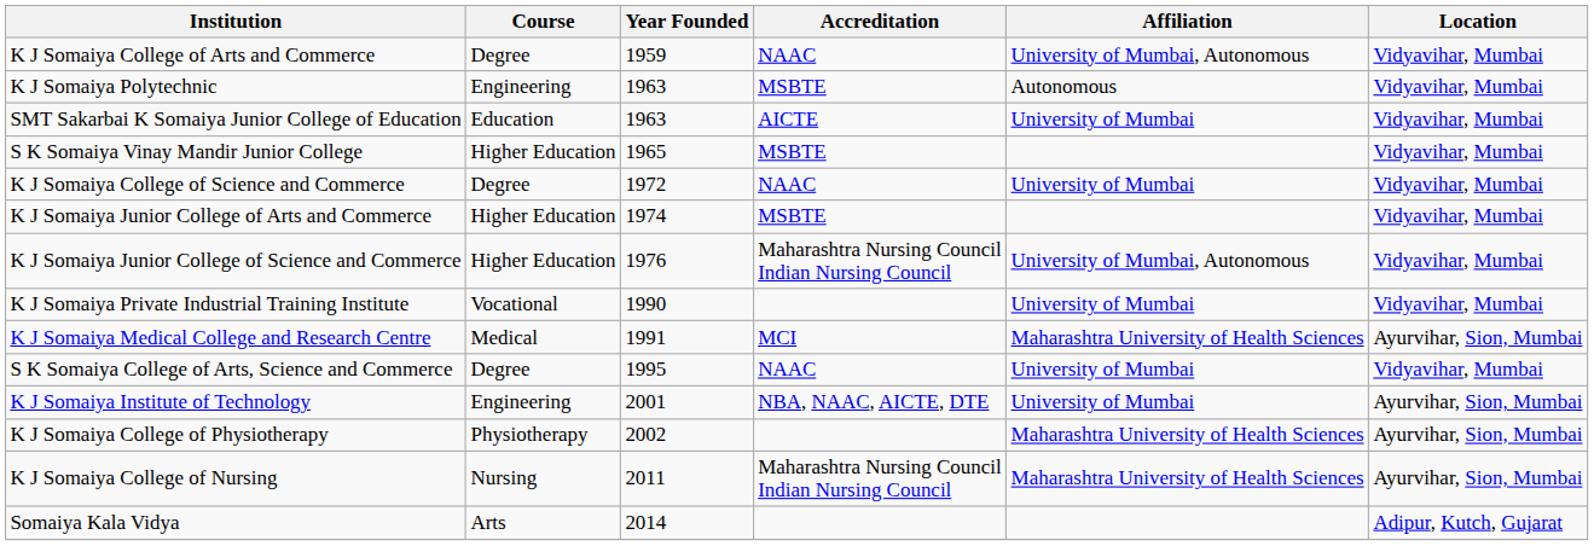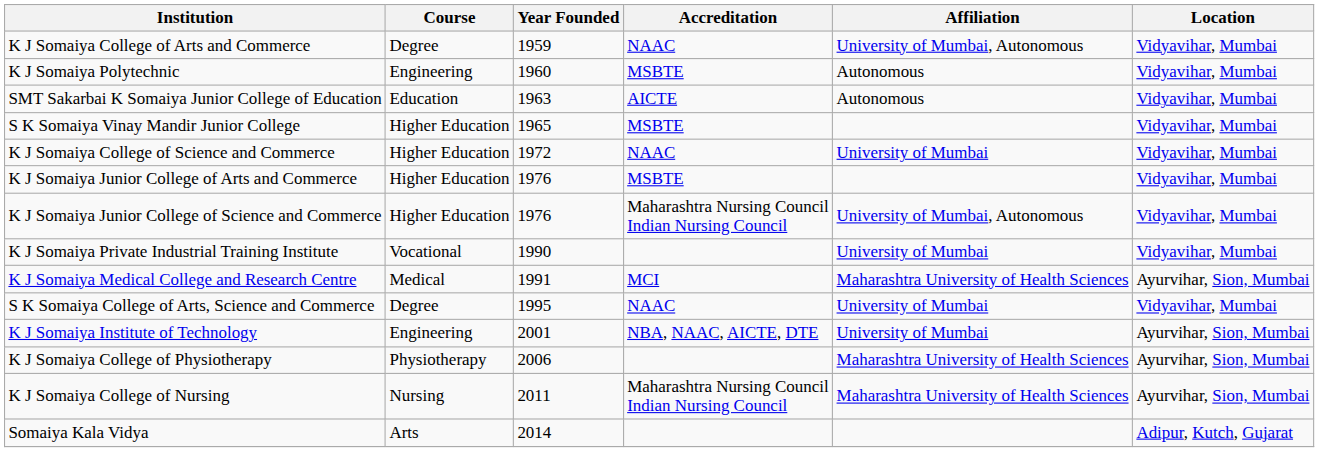 <table class="wikitable">
 <tr>
 <th>Institution</th>
 <th>Course</th>
 <th>Year Founded</th>
 <th>Accreditation</th>
 <th>Affiliation</th>
 <th>Location</th>
 </tr>
 <tr>
 <td>K J Somaiya College of Arts and Commerce</td>
 <td>Degree</td>
 <td>1959</td>
 <td><a href='#'>NAAC</a></td>
 <td><a href='#'>University of Mumbai</a>, Autonomous</td>
 <td><a href='#'>Vidyavihar</a>, <a href='#'>Mumbai</a></td>
 </tr>
 <tr>
 <td>K J Somaiya Polytechnic</td>
 <td>Engineering</td>
-<td>1963</td>
+<td>1960</td>
 <td><a href='#'>MSBTE</a></td>
 <td>Autonomous</td>
 <td><a href='#'>Vidyavihar</a>, <a href='#'>Mumbai</a></td>
 </tr>
 <tr>
 <td>SMT Sakarbai K Somaiya Junior College of Education</td>
 <td>Education</td>
 <td>1963</td>
 <td><a href='#'>AICTE</a></td>
-<td><a href='#'>University of Mumbai</a></td>
+<td>Autonomous</td>
 <td><a href='#'>Vidyavihar</a>, <a href='#'>Mumbai</a></td>
 </tr>
 <tr>
 <td>S K Somaiya Vinay Mandir Junior College</td>
 <td>Higher Education</td>
 <td>1965</td>
 <td><a href='#'>MSBTE</a></td>
 <td></td>
 <td><a href='#'>Vidyavihar</a>, <a href='#'>Mumbai</a></td>
 </tr>
 <tr>
 <td>K J Somaiya College of Science and Commerce</td>
-<td>Degree</td>
+<td>Higher Education</td>
 <td>1972</td>
 <td><a href='#'>NAAC</a></td>
 <td><a href='#'>University of Mumbai</a></td>
 <td><a href='#'>Vidyavihar</a>, <a href='#'>Mumbai</a></td>
 </tr>
 <tr>
 <td>K J Somaiya Junior College of Arts and Commerce</td>
 <td>Higher Education</td>
-<td>1974</td>
+<td>1976</td>
 <td><a href='#'>MSBTE</a></td>
 <td></td>
 <td><a href='#'>Vidyavihar</a>, <a href='#'>Mumbai</a></td>
 </tr>
 <tr>
 <td>K J Somaiya Junior College of Science and Commerce</td>
 <td>Higher Education</td>
 <td>1976</td>
 <td>Maharashtra Nursing Council<br><a href='#'>Indian Nursing Council</a></td>
 <td><a href='#'>University of Mumbai</a>, Autonomous</td>
 <td><a href='#'>Vidyavihar</a>, <a href='#'>Mumbai</a></td>
 </tr>
 <tr>
 <td>K J Somaiya Private Industrial Training Institute</td>
 <td>Vocational</td>
 <td>1990</td>
 <td></td>
 <td><a href='#'>University of Mumbai</a></td>
 <td><a href='#'>Vidyavihar</a>, <a href='#'>Mumbai</a></td>
 </tr>
 <tr>
 <td><a href='#'>K J Somaiya Medical College and Research Centre</a></td>
 <td>Medical</td>
 <td>1991</td>
 <td><a href='#'>MCI</a></td>
 <td><a href='#'>Maharashtra University of Health Sciences</a></td>
 <td>Ayurvihar, <a href='#'>Sion, Mumbai</a></td>
 </tr>
 <tr>
 <td>S K Somaiya College of Arts, Science and Commerce</td>
 <td>Degree</td>
 <td>1995</td>
 <td><a href='#'>NAAC</a></td>
 <td><a href='#'>University of Mumbai</a></td>
 <td><a href='#'>Vidyavihar</a>, <a href='#'>Mumbai</a></td>
 </tr>
 <tr>
 <td><a href='#'>K J Somaiya Institute of Technology</a></td>
 <td>Engineering</td>
 <td>2001</td>
 <td><a href='#'>NBA</a>, <a href='#'>NAAC</a>, <a href='#'>AICTE</a>, <a href='#'>DTE</a></td>
 <td><a href='#'>University of Mumbai</a></td>
 <td>Ayurvihar, <a href='#'>Sion, Mumbai</a></td>
 </tr>
 <tr>
 <td>K J Somaiya College of Physiotherapy</td>
 <td>Physiotherapy</td>
-<td>2002</td>
+<td>2006</td>
 <td></td>
 <td><a href='#'>Maharashtra University of Health Sciences</a></td>
 <td>Ayurvihar, <a href='#'>Sion, Mumbai</a></td>
 </tr>
 <tr>
 <td>K J Somaiya College of Nursing</td>
 <td>Nursing</td>
 <td>2011</td>
 <td>Maharashtra Nursing Council<br><a href='#'>Indian Nursing Council</a></td>
 <td><a href='#'>Maharashtra University of Health Sciences</a></td>
 <td>Ayurvihar, <a href='#'>Sion, Mumbai</a></td>
 </tr>
 <tr>
 <td>Somaiya Kala Vidya</td>
 <td>Arts</td>
 <td>2014</td>
 <td></td>
 <td></td>
 <td><a href='#'>Adipur</a>, <a href='#'>Kutch</a>, <a href='#'>Gujarat</a></td>
 </tr>
 <tr>
 </tr>
 </table>
